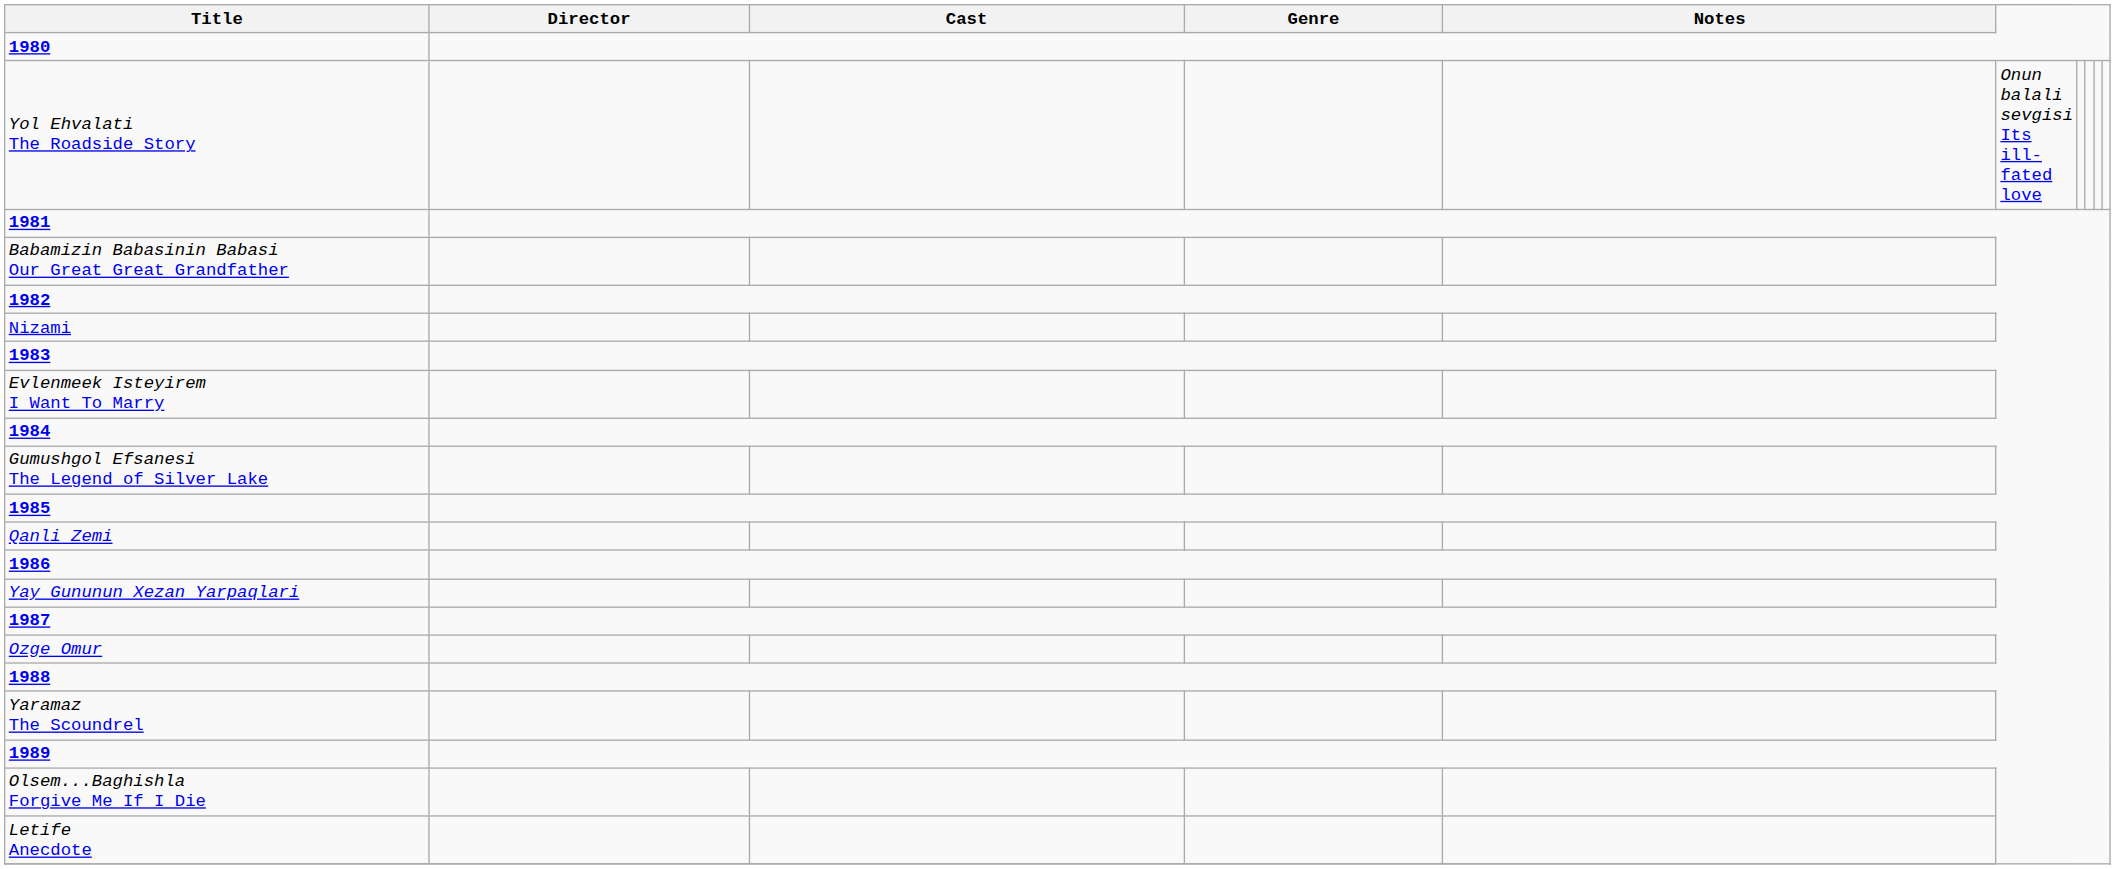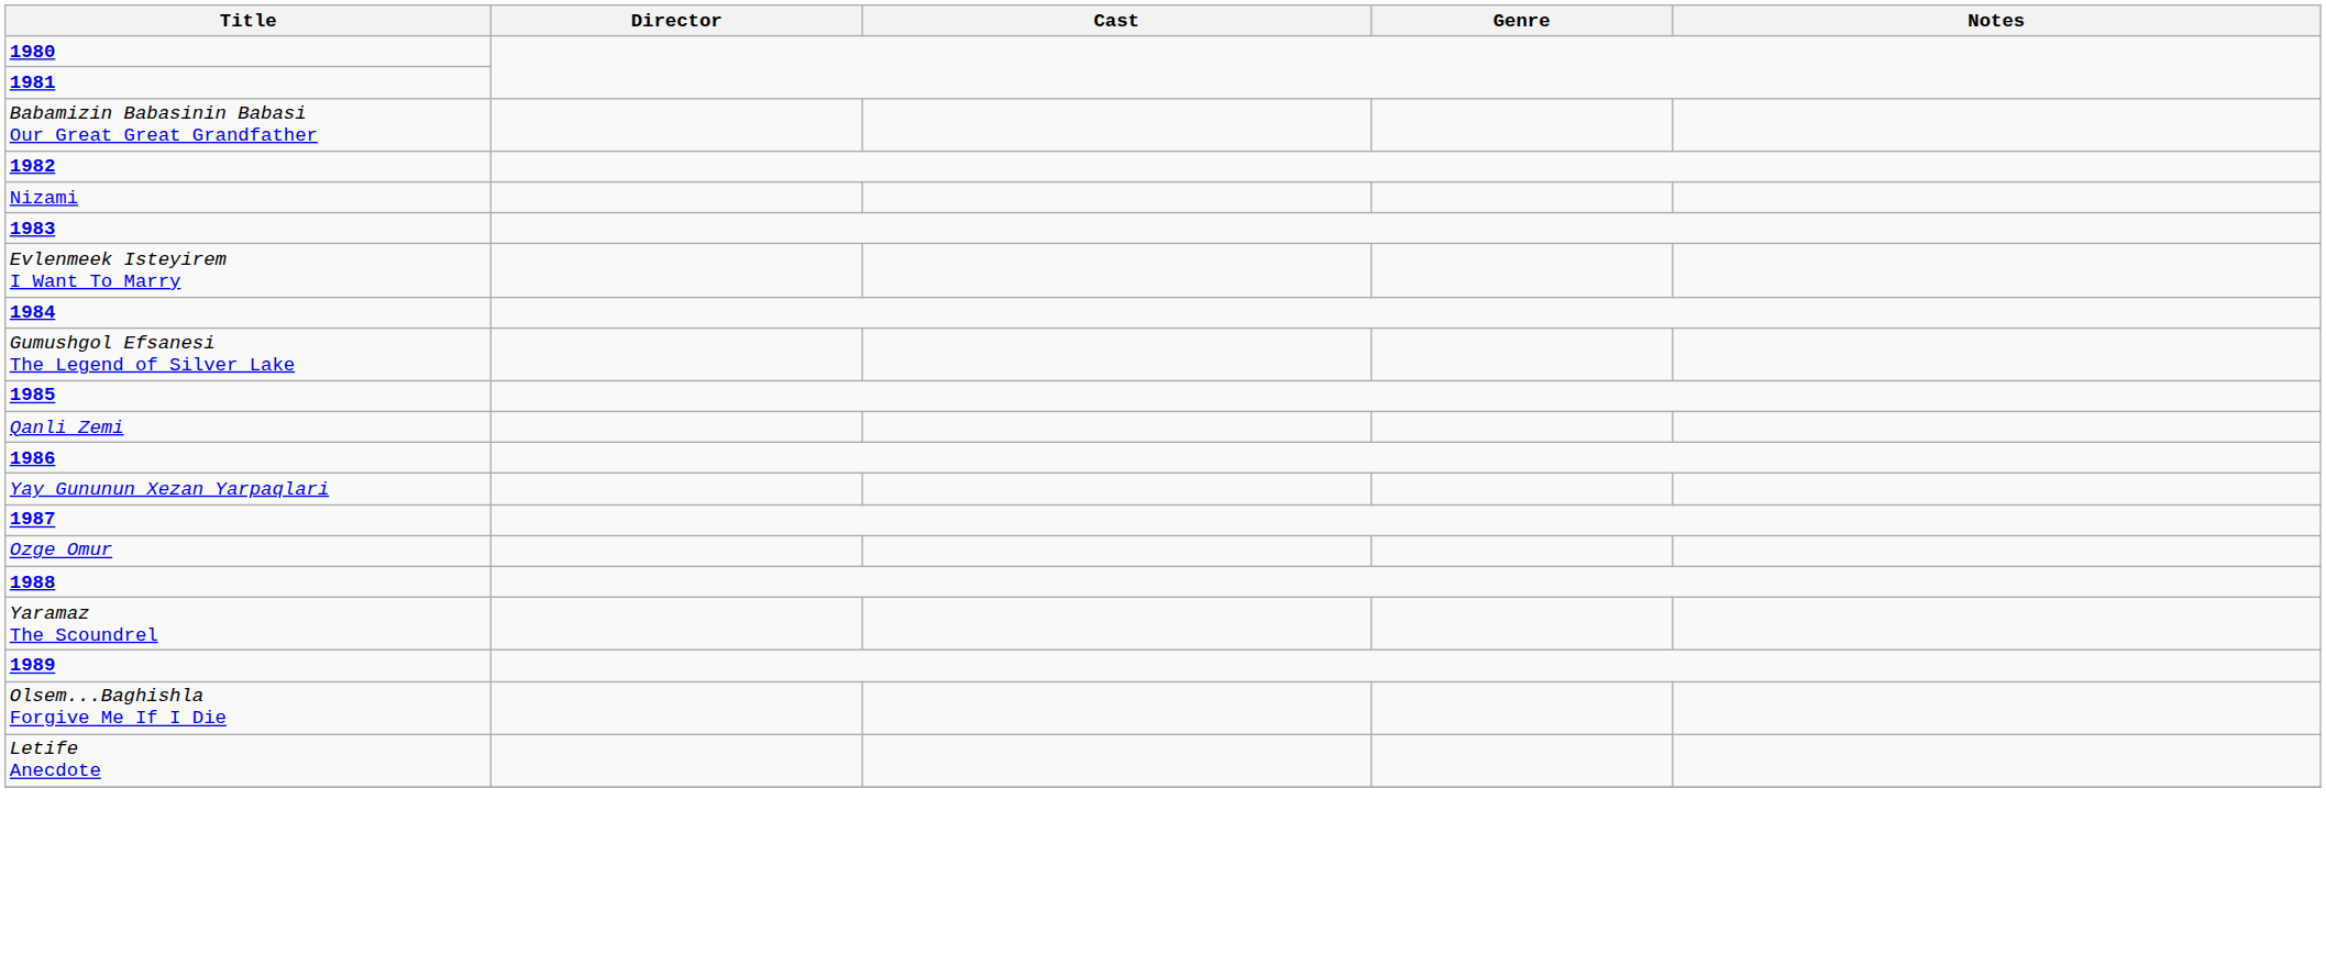 <table class="wikitable" width= "100%">
 <tr>
 <th width=21%>Title</th>
 <th width=16%>Director</th>
 <th width=22%>Cast</th>
 <th width=13%>Genre</th>
 <th width=28%>Notes</th>
 </tr>
 <tr>
 <td><strong><a href='#'>1980</a></strong></td>
-</tr>
-<tr>
-<td><em>Yol Ehvalati</em><br><a href='#'>The Roadside Story</a></td>
-<td></td>
-<td></td>
-<td></td>
-<td></td>
-<td><em>Onun balali sevgisi</em><br><a href='#'>Its ill-fated love</a></td>
-<td></td>
-<td></td>
-<td></td>
-<td></td>
 </tr>
 <tr>
 <td><strong><a href='#'>1981</a></strong></td>
 </tr>
 <tr>
 <td><em>Babamizin Babasinin Babasi</em><br><a href='#'>Our Great Great Grandfather</a></td>
 <td></td>
 <td></td>
 <td></td>
 <td></td>
 </tr>
 <tr>
 <td><strong><a href='#'>1982</a></strong></td>
 </tr>
 <tr>
 <td><a href='#'>Nizami</a></td>
 <td></td>
 <td></td>
 <td></td>
 <td></td>
 </tr>
 <tr>
 <td><strong><a href='#'>1983</a></strong></td>
 </tr>
 <tr>
 <td><em>Evlenmeek Isteyirem</em><br><a href='#'>I Want To Marry</a></td>
 <td></td>
 <td></td>
 <td></td>
 <td></td>
 </tr>
 <tr>
 <td><strong><a href='#'>1984</a></strong></td>
 </tr>
 <tr>
 <td><em>Gumushgol Efsanesi</em><br><a href='#'>The Legend of Silver Lake</a></td>
 <td></td>
 <td></td>
 <td></td>
 <td></td>
 </tr>
 <tr>
 <td><strong><a href='#'>1985</a></strong></td>
 </tr>
 <tr>
 <td><em><a href='#'>Qanli Zemi</a></em></td>
 <td></td>
 <td></td>
 <td></td>
 <td></td>
 </tr>
 <tr>
 <td><strong><a href='#'>1986</a></strong></td>
 </tr>
 <tr>
 <td><em><a href='#'>Yay Gununun Xezan Yarpaqlari</a></em></td>
 <td></td>
 <td></td>
 <td></td>
 <td></td>
 </tr>
 <tr>
 <td><strong><a href='#'>1987</a></strong></td>
 </tr>
 <tr>
 <td><em><a href='#'>Ozge Omur</a></em></td>
 <td></td>
 <td></td>
 <td></td>
 <td></td>
 </tr>
 <tr>
 <td><strong><a href='#'>1988</a></strong></td>
 </tr>
 <tr>
 <td><em>Yaramaz</em><br><a href='#'>The Scoundrel</a></td>
 <td></td>
 <td></td>
 <td></td>
 <td></td>
 </tr>
 <tr>
 <td><strong><a href='#'>1989</a></strong></td>
 </tr>
 <tr>
 <td><em>Olsem...Baghishla</em><br><a href='#'>Forgive Me If I Die</a></td>
 <td></td>
 <td></td>
 <td></td>
 <td></td>
 </tr>
 <tr>
 <td><em>Letife</em><br><a href='#'>Anecdote</a></td>
 <td></td>
 <td></td>
 <td></td>
 <td></td>
 </tr>
 <tr>
 </tr>
 </table>
